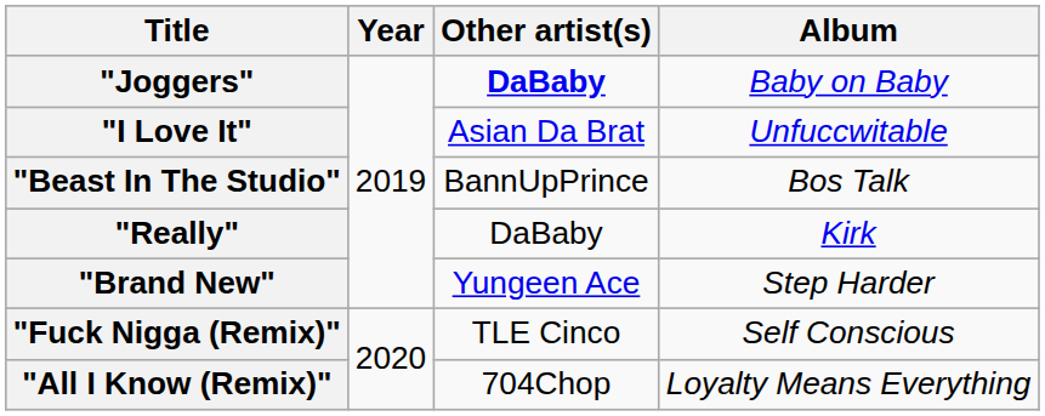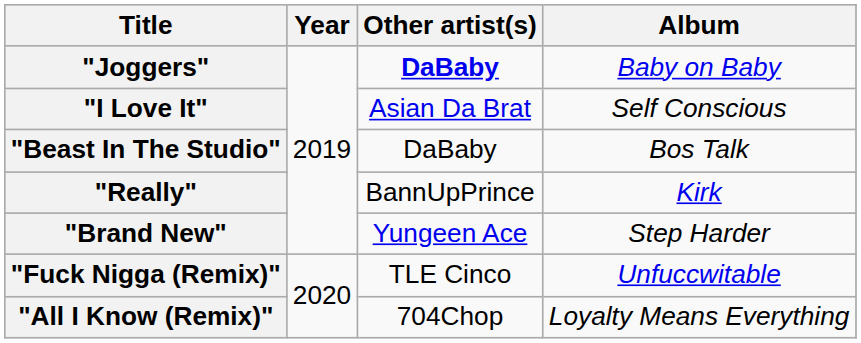 <table class="wikitable plainrowheaders" style="text-align:center;">
 <tr>
 <th>Title</th>
 <th>Year</th>
 <th>Other artist(s)</th>
 <th>Album</th>
 </tr>
 <tr>
 <th scope="row">"Joggers"</th>
 <td rowspan="5">2019</td>
 <td><strong><a href='#'>DaBaby</a></strong></td>
 <td style="text-align:center;"><em><a href='#'>Baby on Baby</a></em></td>
 </tr>
 <tr>
 <th scope="row">"I Love It"</th>
 <td><a href='#'>Asian Da Brat</a></td>
-<td><em><a href='#'>Unfuccwitable</a></em></td>
+<td><em>Self Conscious</em></td>
 </tr>
 <tr>
 <th scope="row">"Beast In The Studio"</th>
-<td>BannUpPrince</td>
+<td>DaBaby</td>
 <td><em>Bos Talk</em></td>
 </tr>
 <tr>
 <th scope="row">"Really"</th>
-<td>DaBaby</td>
+<td>BannUpPrince</td>
 <td style="text-align:center;"><em><a href='#'>Kirk</a></em></td>
 </tr>
 <tr>
 <th scope="row">"Brand New"</th>
 <td><a href='#'>Yungeen Ace</a></td>
 <td><em>Step Harder</em></td>
 </tr>
 <tr>
 <th scope="row">"Fuck Nigga (Remix)"</th>
 <td rowspan = "2">2020</td>
 <td>TLE Cinco</td>
-<td><em>Self Conscious</em></td>
+<td><em><a href='#'>Unfuccwitable</a></em></td>
 </tr>
 <tr>
 <th scope="row">"All I Know (Remix)"</th>
 <td>704Chop</td>
 <td><em>Loyalty Means Everything</em></td>
 </tr>
 </table>
